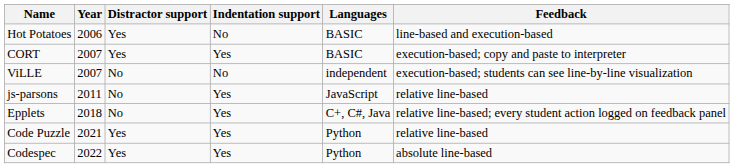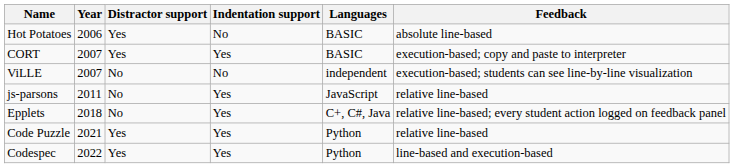 <table class="wikitable">
 <tr>
 <th>Name</th>
 <th>Year</th>
 <th>Distractor support</th>
 <th>Indentation support</th>
 <th>Languages</th>
 <th>Feedback</th>
 </tr>
 <tr>
 <td>Hot Potatoes</td>
 <td>2006</td>
 <td>Yes</td>
 <td>No</td>
 <td>BASIC</td>
-<td>line-based and execution-based</td>
+<td>absolute line-based</td>
 </tr>
 <tr>
 <td>CORT</td>
 <td>2007</td>
 <td>Yes</td>
 <td>Yes</td>
 <td>BASIC</td>
 <td>execution-based; copy and paste to interpreter</td>
 </tr>
 <tr>
 <td>ViLLE</td>
 <td>2007</td>
 <td>No</td>
 <td>No</td>
 <td>independent</td>
 <td>execution-based; students can see line-by-line visualization</td>
 </tr>
 <tr>
 <td>js-parsons</td>
 <td>2011</td>
 <td>No</td>
 <td>Yes</td>
 <td>JavaScript</td>
 <td>relative line-based</td>
 </tr>
 <tr>
 <td>Epplets</td>
 <td>2018</td>
 <td>No</td>
 <td>Yes</td>
 <td>C+, C#, Java</td>
 <td>relative line-based; every student action logged on feedback panel</td>
 </tr>
 <tr>
 <td>Code Puzzle</td>
 <td>2021</td>
 <td>Yes</td>
 <td>Yes</td>
 <td>Python</td>
 <td>relative line-based</td>
 </tr>
 <tr>
 <td>Codespec</td>
 <td>2022</td>
 <td>Yes</td>
 <td>Yes</td>
 <td>Python</td>
-<td>absolute line-based</td>
+<td>line-based and execution-based</td>
 </tr>
 </table>
